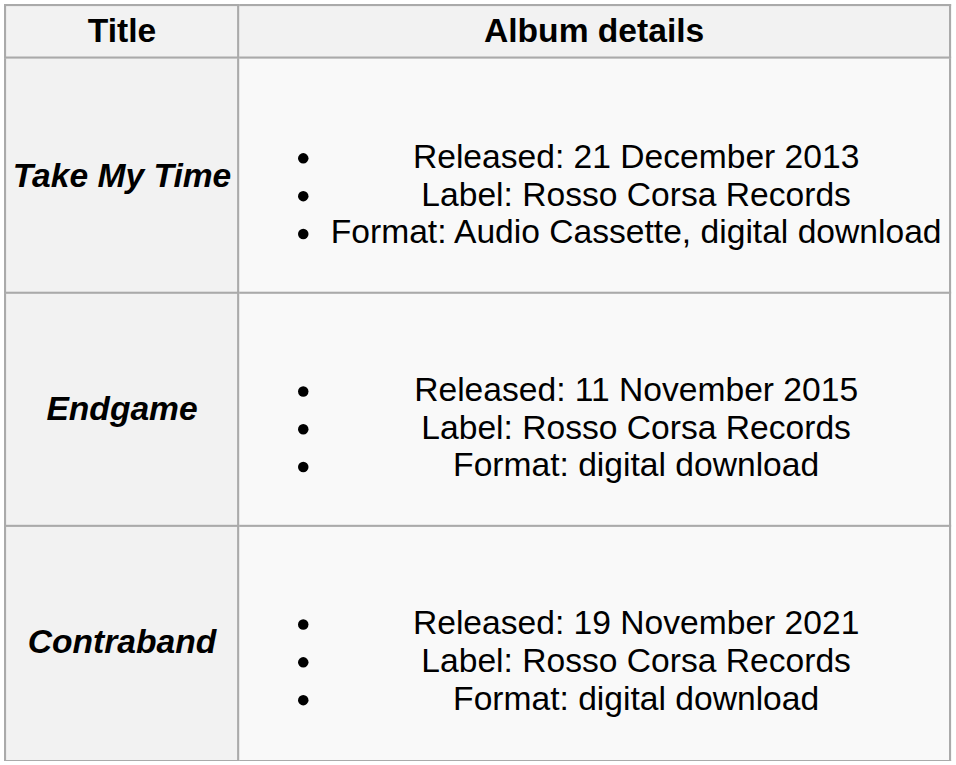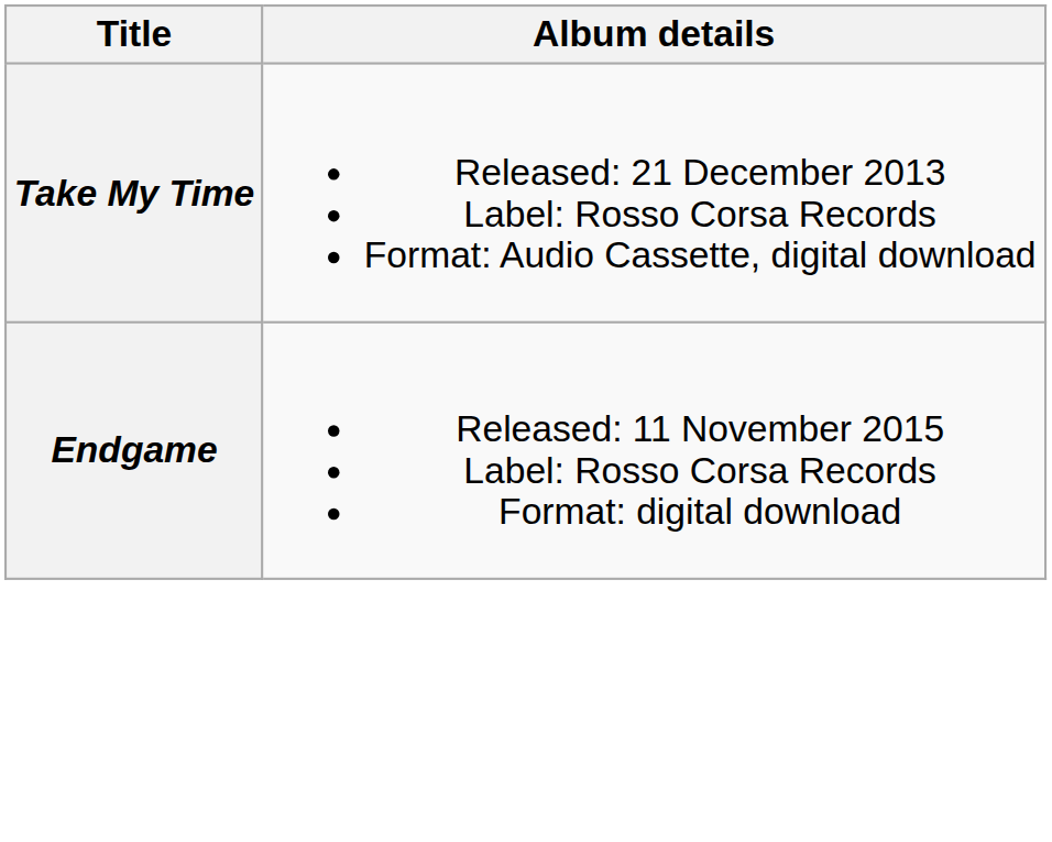 <table class="wikitable plainrowheaders" style="text-align:center;">
 <tr>
 <th scope="col">Title</th>
 <th scope="col">Album details</th>
 </tr>
 <tr>
 <th scope="row"><em>Take My Time</em></th>
 <td><br><ul><li>Released: 21 December 2013</li><li>Label: Rosso Corsa Records</li><li>Format: Audio Cassette, digital download</li></ul></td>
 </tr>
 <tr>
 <th scope="row"><em>Endgame</em></th>
 <td><br><ul><li>Released: 11 November 2015 </li><li>Label: Rosso Corsa Records</li><li>Format: digital download</li></ul></td>
 </tr>
-<tr>
-<th scope="row"><em>Contraband</em></th>
-<td><br><ul><li>Released: 19 November 2021</li><li>Label: Rosso Corsa Records</li><li>Format: digital download</li></ul></td>
-</tr>
 </table>
